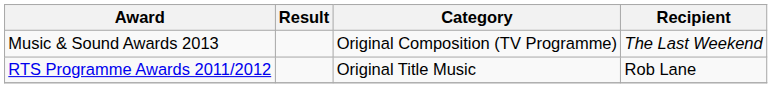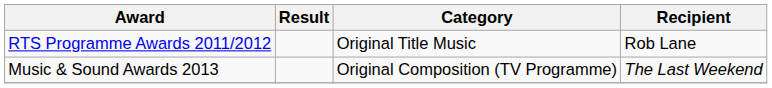 <table class="wikitable sortable">
 <tr>
 <th>Award</th>
 <th>Result</th>
 <th>Category</th>
 <th>Recipient</th>
 </tr>
 <tr>
+<td><a href='#'>RTS Programme Awards 2011/2012</a></td>
+<td></td>
+<td>Original Title Music</td>
+<td>Rob Lane</td>
+</tr>
+<tr>
 <td>Music & Sound Awards 2013</td>
 <td></td>
 <td>Original Composition (TV Programme)</td>
 <td><em>The Last Weekend</em></td>
 </tr>
 <tr>
-<td><a href='#'>RTS Programme Awards 2011/2012</a></td>
-<td></td>
-<td>Original Title Music</td>
-<td>Rob Lane</td>
-</tr>
-<tr>
 </tr>
 </table>
